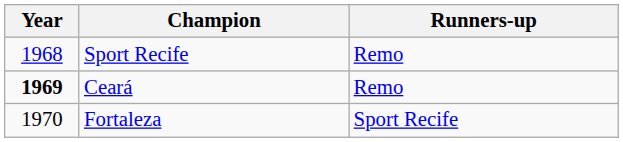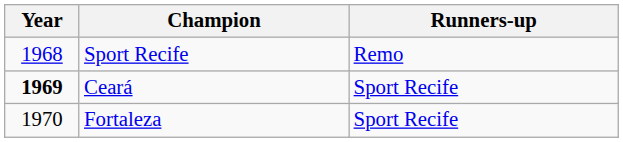 <table class="wikitable">
 <tr>
 <th width=50>Year</th>
 <th width=200>Champion</th>
 <th width=200>Runners-up</th>
 </tr>
 <tr>
 <td align=center><a href='#'>1968</a></td>
 <td> <a href='#'>Sport Recife</a></td>
 <td> <a href='#'>Remo</a></td>
 </tr>
 <tr>
 <td align=center><strong>1969</strong></td>
 <td> <a href='#'>Ceará</a></td>
-<td> <a href='#'>Remo</a></td>
+<td> <a href='#'>Sport Recife</a></td>
 </tr>
 <tr>
 <td align=center>1970</td>
 <td> <a href='#'>Fortaleza</a></td>
 <td> <a href='#'>Sport Recife</a></td>
 </tr>
 </table>
